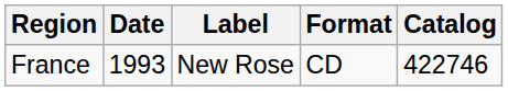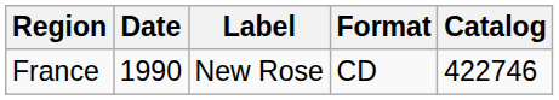 <table class="wikitable">
 <tr>
 <th>Region</th>
 <th>Date</th>
 <th>Label</th>
 <th>Format</th>
 <th>Catalog</th>
 </tr>
 <tr>
 <td>France</td>
-<td>1993</td>
+<td>1990</td>
 <td>New Rose</td>
 <td>CD</td>
 <td>422746</td>
 </tr>
 </table>
